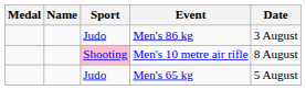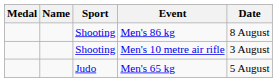 <table class="wikitable sortable" style="font-size:90%">
 <tr>
 <th>Medal</th>
 <th>Name</th>
 <th>Sport</th>
 <th>Event</th>
 <th>Date</th>
 </tr>
 <tr>
 <td></td>
 <td></td>
-<td><a href='#'>Judo</a></td>
+<td><a href='#'>Shooting</a></td>
 <td><a href='#'>Men's 86 kg</a></td>
-<td>3 August</td>
+<td>8 August</td>
 </tr>
 <tr>
 <td></td>
 <td></td>
-<td style="background: pink;"><a href='#'>Shooting</a></td>
+<td><a href='#'>Shooting</a></td>
 <td><a href='#'>Men's 10 metre air rifle</a></td>
-<td>8 August</td>
+<td>3 August</td>
 </tr>
 <tr>
 <td></td>
 <td></td>
 <td><a href='#'>Judo</a></td>
 <td><a href='#'>Men's 65 kg</a></td>
 <td>5 August</td>
 </tr>
 </table>
